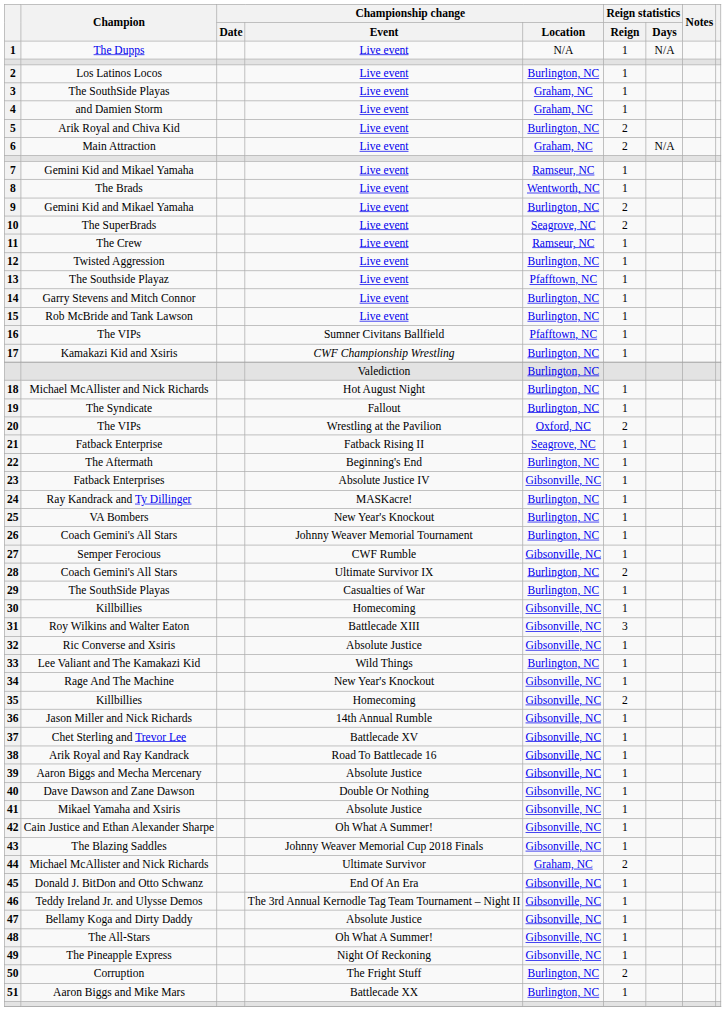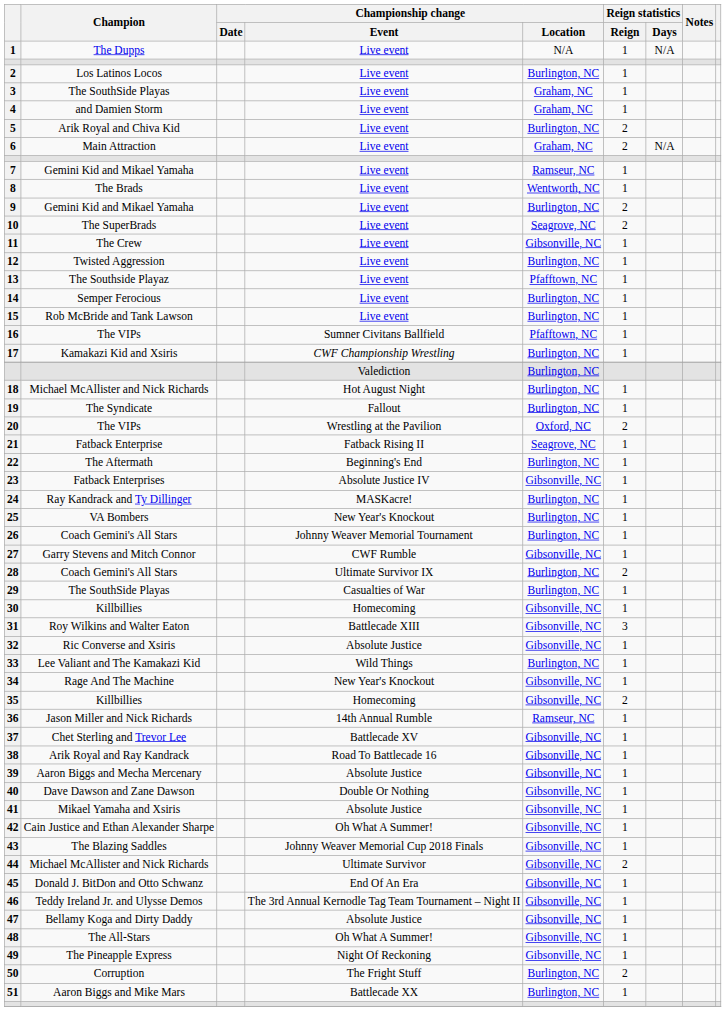 <table class="wikitable sortable" style="text-align: center">
 <tr>
 <th rowspan=2></th>
 <th rowspan=2>Champion</th>
 <th colspan=3>Championship change</th>
 <th colspan=2>Reign statistics</th>
 <th rowspan=2>Notes</th>
 <th rowspan=2></th>
 </tr>
 <tr>
 <th>Date</th>
 <th>Event</th>
 <th>Location</th>
 <th>Reign</th>
 <th>Days</th>
 </tr>
 <tr>
 <th>1</th>
 <td><a href='#'>The Dupps</a><br></td>
 <td></td>
 <td><a href='#'>Live event</a></td>
 <td>N/A</td>
 <td>1</td>
 <td>N/A</td>
 <td align="left"></td>
 <td></td>
 </tr>
 <tr style="background:#e3e3e3">
 <td></td>
 <td></td>
 <td></td>
 <td></td>
 <td></td>
 <td></td>
 <td></td>
 <td align="left"></td>
 <td align="left"></td>
 </tr>
 <tr>
 <th>2</th>
 <td>Los Latinos Locos<br></td>
 <td></td>
 <td><a href='#'>Live event</a></td>
 <td><a href='#'>Burlington, NC</a></td>
 <td>1</td>
 <td></td>
 <td align="left"></td>
 <td></td>
 </tr>
 <tr>
 <th>3</th>
 <td>The SouthSide Playas<br></td>
 <td></td>
 <td><a href='#'>Live event</a></td>
 <td><a href='#'>Graham, NC</a></td>
 <td>1</td>
 <td></td>
 <td></td>
 <td></td>
 </tr>
 <tr>
 <th>4</th>
 <td> and Damien Storm</td>
 <td></td>
 <td><a href='#'>Live event</a></td>
 <td><a href='#'>Graham, NC</a></td>
 <td>1</td>
 <td></td>
 <td></td>
 <td></td>
 </tr>
 <tr>
 <th>5</th>
 <td>Arik Royal and Chiva Kid</td>
 <td></td>
 <td><a href='#'>Live event</a></td>
 <td><a href='#'>Burlington, NC</a></td>
 <td>2</td>
 <td></td>
 <td></td>
 <td></td>
 </tr>
 <tr>
 <th>6</th>
 <td>Main Attraction<br></td>
 <td></td>
 <td><a href='#'>Live event</a></td>
 <td><a href='#'>Graham, NC</a></td>
 <td>2</td>
 <td>N/A</td>
 <td></td>
 <td></td>
 </tr>
 <tr style="background:#e3e3e3">
 <td></td>
 <td></td>
 <td></td>
 <td></td>
 <td></td>
 <td></td>
 <td></td>
 <td align="left"></td>
 <td></td>
 </tr>
 <tr>
 <th>7</th>
 <td>Gemini Kid and Mikael Yamaha</td>
 <td></td>
 <td><a href='#'>Live event</a></td>
 <td><a href='#'>Ramseur, NC</a></td>
 <td>1</td>
 <td></td>
 <td></td>
 <td></td>
 </tr>
 <tr>
 <th>8</th>
 <td>The Brads<br></td>
 <td></td>
 <td><a href='#'>Live event</a></td>
 <td><a href='#'>Wentworth, NC</a></td>
 <td>1</td>
 <td></td>
 <td></td>
 <td></td>
 </tr>
 <tr>
 <th>9</th>
 <td>Gemini Kid and Mikael Yamaha</td>
 <td></td>
 <td><a href='#'>Live event</a></td>
 <td><a href='#'>Burlington, NC</a></td>
 <td>2</td>
 <td></td>
 <td align="left"></td>
 <td></td>
 </tr>
 <tr>
 <th>10</th>
 <td>The SuperBrads<br></td>
 <td></td>
 <td><a href='#'>Live event</a></td>
 <td><a href='#'>Seagrove, NC</a></td>
 <td>2</td>
 <td></td>
 <td align="left"></td>
 <td></td>
 </tr>
 <tr>
 <th>11</th>
 <td>The Crew<br></td>
 <td></td>
 <td><a href='#'>Live event</a></td>
-<td><a href='#'>Ramseur, NC</a></td>
+<td><a href='#'>Gibsonville, NC</a></td>
 <td>1</td>
 <td></td>
 <td></td>
 <td></td>
 </tr>
 <tr>
 <th>12</th>
 <td>Twisted Aggression<br></td>
 <td></td>
 <td><a href='#'>Live event</a></td>
 <td><a href='#'>Burlington, NC</a></td>
 <td>1</td>
 <td></td>
 <td align="left"></td>
 <td></td>
 </tr>
 <tr>
 <th>13</th>
 <td>The Southside Playaz<br></td>
 <td></td>
 <td><a href='#'>Live event</a></td>
 <td><a href='#'>Pfafftown, NC</a></td>
 <td>1</td>
 <td></td>
 <td></td>
 <td></td>
 </tr>
 <tr>
 <th>14</th>
-<td>Garry Stevens and Mitch Connor</td>
+<td>Semper Ferocious<br></td>
 <td></td>
 <td><a href='#'>Live event</a></td>
 <td><a href='#'>Burlington, NC</a></td>
 <td>1</td>
 <td></td>
 <td></td>
 <td></td>
 </tr>
 <tr>
 <th>15</th>
 <td>Rob McBride and Tank Lawson</td>
 <td></td>
 <td><a href='#'>Live event</a></td>
 <td><a href='#'>Burlington, NC</a></td>
 <td>1</td>
 <td></td>
 <td align="left"></td>
 <td></td>
 </tr>
 <tr>
 <th>16</th>
 <td>The VIPs<br></td>
 <td></td>
 <td>Sumner Civitans Ballfield</td>
 <td><a href='#'>Pfafftown, NC</a></td>
 <td>1</td>
 <td></td>
 <td></td>
 <td></td>
 </tr>
 <tr>
 <th>17</th>
 <td>Kamakazi Kid and Xsiris</td>
 <td></td>
 <td><em>CWF Championship Wrestling</em></td>
 <td><a href='#'>Burlington, NC</a></td>
 <td>1</td>
 <td></td>
 <td align="left"></td>
 <td></td>
 </tr>
 <tr>
 </tr>
 <tr style="background:#e3e3e3">
 <td></td>
 <td></td>
 <td></td>
 <td>Valediction</td>
 <td><a href='#'>Burlington, NC</a></td>
 <td></td>
 <td></td>
 <td align="left"></td>
 <td align="left"></td>
 </tr>
 <tr>
 <th>18</th>
 <td>Michael McAllister and Nick Richards</td>
 <td></td>
 <td>Hot August Night</td>
 <td><a href='#'>Burlington, NC</a></td>
 <td>1</td>
 <td></td>
 <td align="left"></td>
 <td></td>
 </tr>
 <tr>
 <th>19</th>
 <td>The Syndicate<br></td>
 <td></td>
 <td>Fallout</td>
 <td><a href='#'>Burlington, NC</a></td>
 <td>1</td>
 <td></td>
 <td align="left"></td>
 <td></td>
 </tr>
 <tr>
 <th>20</th>
 <td>The VIPs<br></td>
 <td></td>
 <td>Wrestling at the Pavilion</td>
 <td><a href='#'>Oxford, NC</a></td>
 <td>2</td>
 <td></td>
 <td align="left"></td>
 <td></td>
 </tr>
 <tr>
 <th>21</th>
 <td>Fatback Enterprise<br></td>
 <td></td>
 <td>Fatback Rising II</td>
 <td><a href='#'>Seagrove, NC</a></td>
 <td>1</td>
 <td></td>
 <td></td>
 <td></td>
 </tr>
 <tr>
 <th>22</th>
 <td>The Aftermath<br></td>
 <td></td>
 <td>Beginning's End</td>
 <td><a href='#'>Burlington, NC</a></td>
 <td>1</td>
 <td></td>
 <td align="left"></td>
 <td></td>
 </tr>
 <tr>
 <th>23</th>
 <td>Fatback Enterprises<br></td>
 <td></td>
 <td>Absolute Justice IV</td>
 <td><a href='#'>Gibsonville, NC</a></td>
 <td>1</td>
 <td></td>
 <td align="left"></td>
 <td></td>
 </tr>
 <tr>
 <th>24</th>
 <td>Ray Kandrack and <a href='#'>Ty Dillinger</a></td>
 <td></td>
 <td>MASKacre!</td>
 <td><a href='#'>Burlington, NC</a></td>
 <td>1</td>
 <td></td>
 <td></td>
 <td></td>
 </tr>
 <tr>
 <th>25</th>
 <td>VA Bombers<br></td>
 <td></td>
 <td>New Year's Knockout</td>
 <td><a href='#'>Burlington, NC</a></td>
 <td>1</td>
 <td></td>
 <td></td>
 <td></td>
 </tr>
 <tr>
 <th>26</th>
 <td>Coach Gemini's All Stars<br></td>
 <td></td>
 <td>Johnny Weaver Memorial Tournament</td>
 <td><a href='#'>Burlington, NC</a></td>
 <td>1</td>
 <td></td>
 <td align="left"></td>
 <td></td>
 </tr>
 <tr>
 <th>27</th>
-<td>Semper Ferocious<br></td>
+<td>Garry Stevens and Mitch Connor</td>
 <td></td>
 <td>CWF Rumble</td>
 <td><a href='#'>Gibsonville, NC</a></td>
 <td>1</td>
 <td></td>
 <td></td>
 <td></td>
 </tr>
 <tr>
 <th>28</th>
 <td>Coach Gemini's All Stars<br></td>
 <td></td>
 <td>Ultimate Survivor IX</td>
 <td><a href='#'>Burlington, NC</a></td>
 <td>2</td>
 <td></td>
 <td align="left"></td>
 <td></td>
 </tr>
 <tr>
 <th>29</th>
 <td>The SouthSide Playas<br></td>
 <td></td>
 <td>Casualties of War</td>
 <td><a href='#'>Burlington, NC</a></td>
 <td>1</td>
 <td></td>
 <td></td>
 <td></td>
 </tr>
 <tr>
 <th>30</th>
 <td>Killbillies<br></td>
 <td></td>
 <td>Homecoming</td>
 <td><a href='#'>Gibsonville, NC</a></td>
 <td>1</td>
 <td></td>
 <td></td>
 <td></td>
 </tr>
 <tr>
 <th>31</th>
 <td>Roy Wilkins and Walter Eaton</td>
 <td></td>
 <td>Battlecade XIII</td>
 <td><a href='#'>Gibsonville, NC</a></td>
 <td>3</td>
 <td></td>
 <td></td>
 <td></td>
 </tr>
 <tr>
 <th>32</th>
 <td>Ric Converse and Xsiris</td>
 <td></td>
 <td>Absolute Justice</td>
 <td><a href='#'>Gibsonville, NC</a></td>
 <td>1</td>
 <td></td>
 <td></td>
 <td></td>
 </tr>
 <tr>
 <th>33</th>
 <td>Lee Valiant and The Kamakazi Kid</td>
 <td></td>
 <td>Wild Things</td>
 <td><a href='#'>Burlington, NC</a></td>
 <td>1</td>
 <td></td>
 <td></td>
 <td></td>
 </tr>
 <tr>
 <th>34</th>
 <td>Rage And The Machine<br></td>
 <td></td>
 <td>New Year's Knockout</td>
 <td><a href='#'>Gibsonville, NC</a></td>
 <td>1</td>
 <td></td>
 <td></td>
 <td></td>
 </tr>
 <tr>
 <th>35</th>
 <td>Killbillies<br></td>
 <td></td>
 <td>Homecoming</td>
 <td><a href='#'>Gibsonville, NC</a></td>
 <td>2</td>
 <td></td>
 <td align="left"></td>
 <td></td>
 </tr>
 <tr>
 <th>36</th>
 <td>Jason Miller and Nick Richards</td>
 <td></td>
 <td>14th Annual Rumble</td>
-<td><a href='#'>Gibsonville, NC</a></td>
+<td><a href='#'>Ramseur, NC</a></td>
 <td>1</td>
 <td></td>
 <td></td>
 <td></td>
 </tr>
 <tr>
 <th>37</th>
 <td>Chet Sterling and <a href='#'>Trevor Lee</a></td>
 <td></td>
 <td>Battlecade XV</td>
 <td><a href='#'>Gibsonville, NC</a></td>
 <td>1</td>
 <td></td>
 <td></td>
 <td></td>
 </tr>
 <tr>
 <th>38</th>
 <td>Arik Royal and Ray Kandrack</td>
 <td></td>
 <td>Road To Battlecade 16</td>
 <td><a href='#'>Gibsonville, NC</a></td>
 <td>1</td>
 <td></td>
 <td></td>
 <td></td>
 </tr>
 <tr>
 <th>39</th>
 <td>Aaron Biggs and Mecha Mercenary</td>
 <td></td>
 <td>Absolute Justice</td>
 <td><a href='#'>Gibsonville, NC</a></td>
 <td>1</td>
 <td></td>
 <td></td>
 <td></td>
 </tr>
 <tr>
 <th>40</th>
 <td>Dave Dawson and Zane Dawson</td>
 <td></td>
 <td>Double Or Nothing</td>
 <td><a href='#'>Gibsonville, NC</a></td>
 <td>1</td>
 <td></td>
 <td></td>
 <td></td>
 </tr>
 <tr>
 <th>41</th>
 <td>Mikael Yamaha and Xsiris</td>
 <td></td>
 <td>Absolute Justice</td>
 <td><a href='#'>Gibsonville, NC</a></td>
 <td>1</td>
 <td></td>
 <td align="left"></td>
 <td></td>
 </tr>
 <tr>
 <th>42</th>
 <td>Cain Justice and Ethan Alexander Sharpe</td>
 <td></td>
 <td>Oh What A Summer!</td>
 <td><a href='#'>Gibsonville, NC</a></td>
 <td>1</td>
 <td></td>
 <td></td>
 <td></td>
 </tr>
 <tr>
 <th>43</th>
 <td>The Blazing Saddles<br></td>
 <td></td>
 <td>Johnny Weaver Memorial Cup 2018 Finals</td>
 <td><a href='#'>Gibsonville, NC</a></td>
 <td>1</td>
 <td></td>
 <td></td>
 <td></td>
 </tr>
 <tr>
 <th>44</th>
 <td>Michael McAllister and Nick Richards</td>
 <td></td>
 <td>Ultimate Survivor</td>
-<td><a href='#'>Graham, NC</a></td>
+<td><a href='#'>Gibsonville, NC</a></td>
 <td>2</td>
 <td></td>
 <td align="left"></td>
 <td></td>
 </tr>
 <tr>
 <th>45</th>
 <td>Donald J. BitDon and Otto Schwanz</td>
 <td></td>
 <td>End Of An Era</td>
 <td><a href='#'>Gibsonville, NC</a></td>
 <td>1</td>
 <td></td>
 <td></td>
 <td></td>
 </tr>
 <tr>
 <th>46</th>
 <td>Teddy Ireland Jr. and Ulysse Demos</td>
 <td></td>
 <td>The 3rd Annual Kernodle Tag Team Tournament – Night II</td>
 <td><a href='#'>Gibsonville, NC</a></td>
 <td>1</td>
 <td></td>
 <td align="left"></td>
 <td></td>
 </tr>
 <tr>
 <th>47</th>
 <td>Bellamy Koga and Dirty Daddy</td>
 <td></td>
 <td>Absolute Justice</td>
 <td><a href='#'>Gibsonville, NC</a></td>
 <td>1</td>
 <td></td>
 <td align="left"></td>
 <td></td>
 </tr>
 <tr>
 <th>48</th>
 <td>The All-Stars<br></td>
 <td></td>
 <td>Oh What A Summer!</td>
 <td><a href='#'>Gibsonville, NC</a></td>
 <td>1</td>
 <td></td>
 <td></td>
 <td></td>
 </tr>
 <tr>
 <th>49</th>
 <td>The Pineapple Express<br></td>
 <td></td>
 <td>Night Of Reckoning</td>
 <td><a href='#'>Gibsonville, NC</a></td>
 <td>1</td>
 <td></td>
 <td align="left"></td>
 <td></td>
 </tr>
 <tr>
 <th>50</th>
 <td>Corruption<br></td>
 <td></td>
 <td>The Fright Stuff</td>
 <td><a href='#'>Burlington, NC</a></td>
 <td>2</td>
 <td></td>
 <td align="left"></td>
 <td></td>
 </tr>
 <tr>
 <th>51</th>
 <td>Aaron Biggs and Mike Mars</td>
 <td></td>
 <td>Battlecade XX</td>
 <td><a href='#'>Burlington, NC</a></td>
 <td>1</td>
 <td></td>
 <td></td>
 <td></td>
 </tr>
 <tr style="background:#e3e3e3">
 <td></td>
 <td></td>
 <td></td>
 <td></td>
 <td></td>
 <td></td>
 <td></td>
 <td align="left"></td>
 <td align="left"></td>
 </tr>
 <tr>
 </tr>
 </table>
